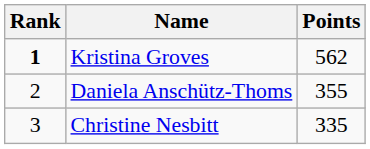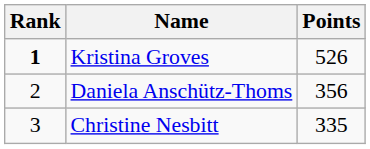 <table class="wikitable" border="1">
 <tr>
 <th width=30>Rank</th>
 <th>Name</th>
 <th width=25>Points</th>
 </tr>
 <tr>
 <td align=center><strong>1</strong></td>
 <td> <a href='#'>Kristina Groves</a></td>
-<td align=center>562</td>
+<td align=center>526</td>
 </tr>
 <tr>
 <td align=center>2</td>
 <td> <a href='#'>Daniela Anschütz-Thoms</a></td>
-<td align=center>355</td>
+<td align=center>356</td>
 </tr>
 <tr>
 <td align=center>3</td>
 <td> <a href='#'>Christine Nesbitt</a></td>
 <td align=center>335</td>
 </tr>
 </table>
